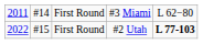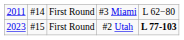 <table class="wikitable">
 <tr align="center">
 <td><a href='#'>2011</a></td>
 <td>#14</td>
 <td>First Round</td>
 <td>#3 <a href='#'>Miami</a></td>
 <td>L 62−80</td>
 </tr>
 <tr align="center">
-<td><a href='#'>2022</a></td>
+<td><a href='#'>2023</a></td>
 <td>#15</td>
 <td>First Round</td>
 <td>#2 <a href='#'>Utah</a></td>
 <td><strong>L 77-103</strong></td>
 </tr>
 </table>
